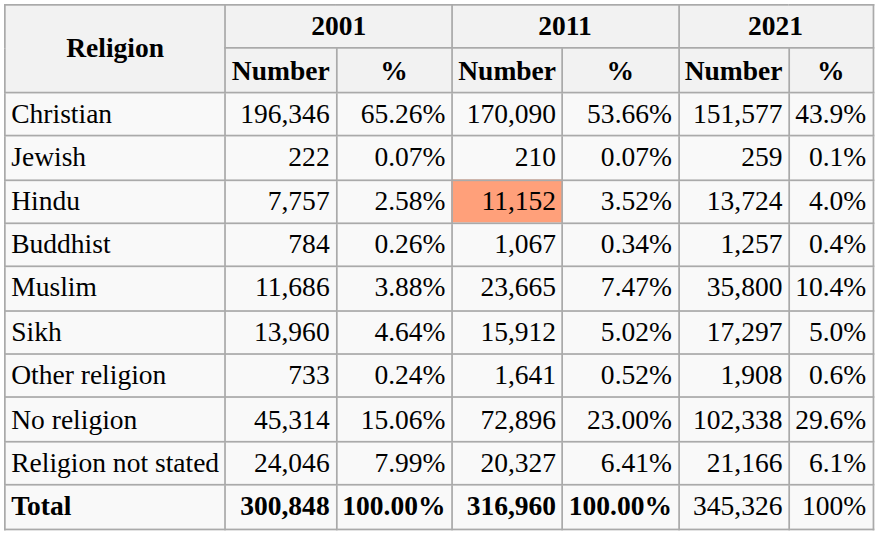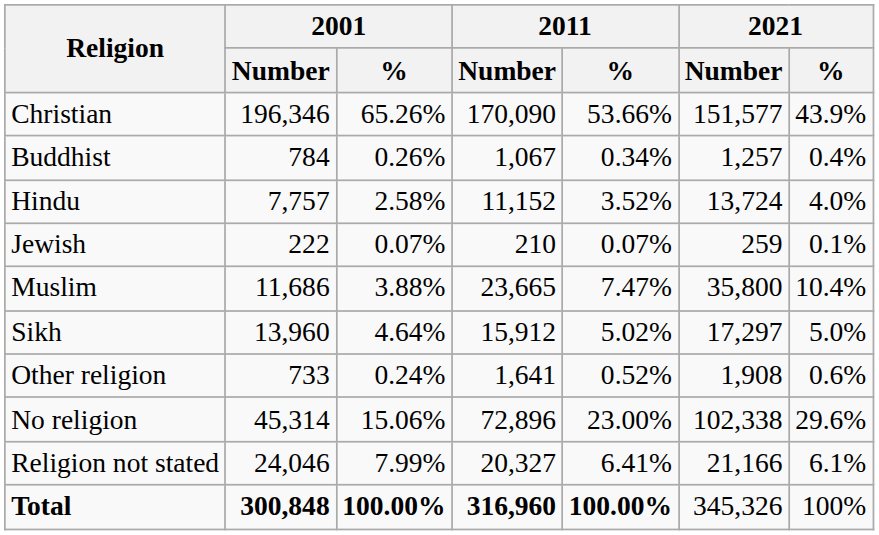 <table class="wikitable sortable" style="text-align:right">
 <tr>
 <th rowspan="2">Religion</th>
 <th colspan="2">2001</th>
 <th colspan="2">2011</th>
 <th colspan="2">2021</th>
 </tr>
 <tr>
 <th>Number</th>
 <th>%</th>
 <th>Number</th>
 <th>%</th>
 <th>Number</th>
 <th>%</th>
 </tr>
 <tr>
 <td style="text-align:left">Christian</td>
 <td>196,346</td>
 <td>65.26%</td>
 <td>170,090</td>
 <td>53.66%</td>
 <td>151,577</td>
 <td>43.9%</td>
 </tr>
 <tr>
+<td style="text-align:left">Buddhist</td>
+<td>784</td>
+<td>0.26%</td>
+<td>1,067</td>
+<td>0.34%</td>
+<td>1,257</td>
+<td>0.4%</td>
+</tr>
+<tr>
+<td style="text-align:left">Hindu</td>
+<td>7,757</td>
+<td>2.58%</td>
+<td>11,152</td>
+<td>3.52%</td>
+<td>13,724</td>
+<td>4.0%</td>
+</tr>
+<tr>
 <td style="text-align:left">Jewish</td>
 <td>222</td>
 <td>0.07%</td>
 <td>210</td>
 <td>0.07%</td>
 <td>259</td>
 <td>0.1%</td>
-</tr>
-<tr>
-<td style="text-align:left">Hindu</td>
-<td>7,757</td>
-<td>2.58%</td>
-<td style="background: lightsalmon;">11,152</td>
-<td>3.52%</td>
-<td>13,724</td>
-<td>4.0%</td>
-</tr>
-<tr>
-<td style="text-align:left">Buddhist</td>
-<td>784</td>
-<td>0.26%</td>
-<td>1,067</td>
-<td>0.34%</td>
-<td>1,257</td>
-<td>0.4%</td>
 </tr>
 <tr>
 <td style="text-align:left">Muslim</td>
 <td>11,686</td>
 <td>3.88%</td>
 <td>23,665</td>
 <td>7.47%</td>
 <td>35,800</td>
 <td>10.4%</td>
 </tr>
 <tr>
 <td style="text-align:left">Sikh</td>
 <td>13,960</td>
 <td>4.64%</td>
 <td>15,912</td>
 <td>5.02%</td>
 <td>17,297</td>
 <td>5.0%</td>
 </tr>
 <tr>
 <td style="text-align:left">Other religion</td>
 <td>733</td>
 <td>0.24%</td>
 <td>1,641</td>
 <td>0.52%</td>
 <td>1,908</td>
 <td>0.6%</td>
 </tr>
 <tr>
 <td style="text-align:left">No religion</td>
 <td>45,314</td>
 <td>15.06%</td>
 <td>72,896</td>
 <td>23.00%</td>
 <td>102,338</td>
 <td>29.6%</td>
 </tr>
 <tr>
 <td style="text-align:left">Religion not stated</td>
 <td>24,046</td>
 <td>7.99%</td>
 <td>20,327</td>
 <td>6.41%</td>
 <td>21,166</td>
 <td>6.1%</td>
 </tr>
 <tr>
 <td style="text-align:left"><strong>Total</strong></td>
 <td><strong>300,848</strong></td>
 <td><strong>100.00%</strong></td>
 <td><strong>316,960</strong></td>
 <td><strong>100.00%</strong></td>
 <td>345,326</td>
 <td>100%</td>
 </tr>
 </table>
